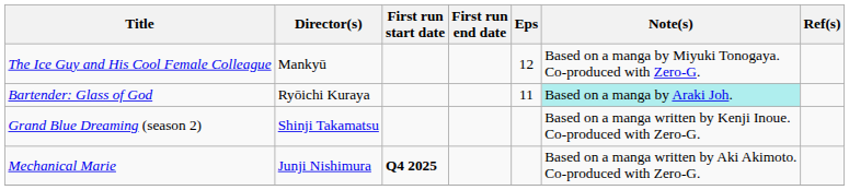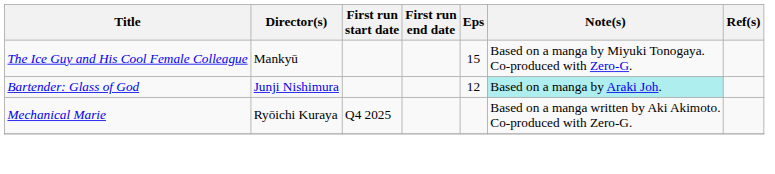 <table class="wikitable sortable">
 <tr>
 <th scope="col">Title</th>
 <th scope="col">Director(s)</th>
 <th scope="col">First run<br>start date</th>
 <th scope="col">First run<br>end date</th>
 <th scope="col" class="unsortable">Eps</th>
 <th scope="col" class="unsortable">Note(s)</th>
 <th scope="col" class="unsortable">Ref(s)</th>
 </tr>
 <tr>
 <td><em><a href='#'>The Ice Guy and His Cool Female Colleague</a></em></td>
 <td>Mankyū</td>
 <td></td>
 <td></td>
-<td style="text-align:center">12</td>
+<td style="text-align:center">15</td>
 <td>Based on a manga by Miyuki Tonogaya.<br>Co-produced with <a href='#'>Zero-G</a>.</td>
 <td style="text-align:center"></td>
 </tr>
 <tr>
 <td><em><a href='#'>Bartender: Glass of God</a></em></td>
-<td>Ryōichi Kuraya</td>
+<td><a href='#'>Junji Nishimura</a></td>
 <td></td>
 <td></td>
-<td style="text-align:center">11</td>
+<td style="text-align:center">12</td>
 <td style="background: paleturquoise;">Based on a manga by <a href='#'>Araki Joh</a>.</td>
 <td style="text-align:center"></td>
 </tr>
 <tr>
-<td><em><a href='#'>Grand Blue Dreaming</a></em> (season 2)</td>
-<td><a href='#'>Shinji Takamatsu</a></td>
-<td></td>
-<td></td>
-<td style="text-align:center"></td>
-<td>Based on a manga written by Kenji Inoue.<br>Co-produced with Zero-G.</td>
-<td style="text-align:center"></td>
-</tr>
-<tr>
 <td><em><a href='#'>Mechanical Marie</a></em></td>
-<td><a href='#'>Junji Nishimura</a></td>
-<td><strong>Q4 2025</strong></td>
+<td>Ryōichi Kuraya</td>
+<td>Q4 2025</td>
 <td></td>
 <td style="text-align:center"></td>
 <td>Based on a manga written by Aki Akimoto.<br>Co-produced with Zero-G.</td>
 <td style="text-align:center"></td>
 </tr>
 <tr>
 </tr>
 </table>
